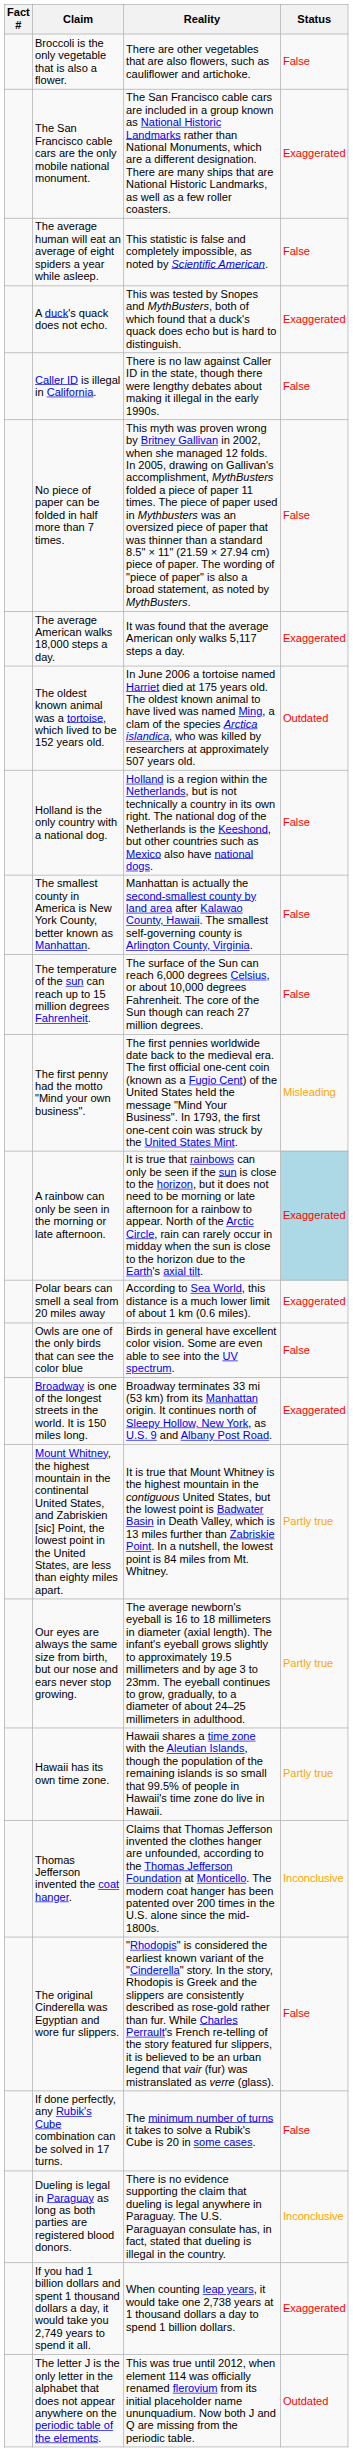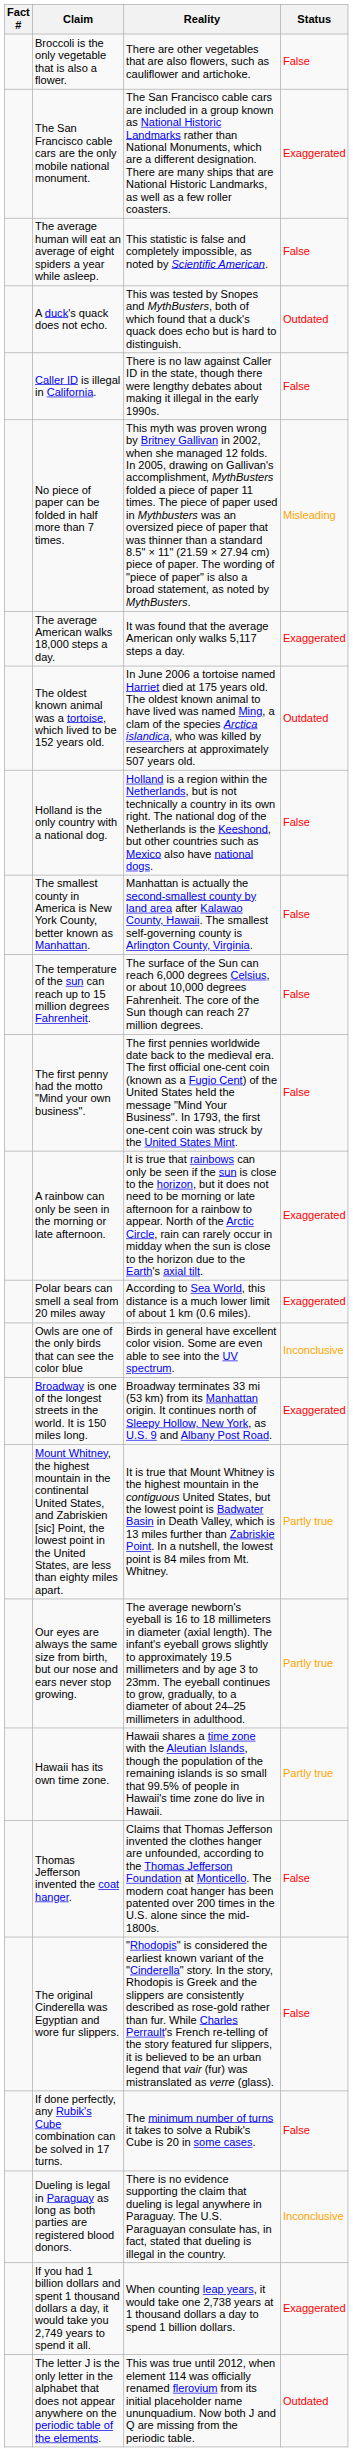 <table class="wikitable sortable" style="width: 80%">
 <tr>
 <th>Fact #</th>
 <th scope="col" class="unsortable">Claim</th>
 <th scope="col" class="unsortable">Reality</th>
 <th scope="col">Status</th>
 </tr>
 <tr>
 <td></td>
 <td>Broccoli is the only vegetable that is also a flower.</td>
 <td>There are other vegetables that are also flowers, such as cauliflower and artichoke.</td>
 <td style="color:red">False</td>
 </tr>
 <tr>
 <td></td>
 <td>The San Francisco cable cars are the only mobile national monument.</td>
 <td>The San Francisco cable cars are included in a group known as <a href='#'>National Historic Landmarks</a> rather than National Monuments, which are a different designation. There are many ships that are National Historic Landmarks, as well as a few roller coasters.</td>
 <td style="color:red">Exaggerated</td>
 </tr>
 <tr>
 <td></td>
 <td>The average human will eat an average of eight spiders a year while asleep.</td>
 <td>This statistic is false and completely impossible, as noted by <em><a href='#'>Scientific American</a></em>.</td>
 <td style="color:red">False</td>
 </tr>
 <tr>
 <td></td>
 <td>A <a href='#'>duck</a>'s quack does not echo.</td>
 <td>This was tested by Snopes and <em>MythBusters</em>, both of which found that a duck's quack does echo but is hard to distinguish.</td>
-<td style="color:red">Exaggerated</td>
+<td style="color:red">Outdated</td>
 </tr>
 <tr>
 <td></td>
 <td><a href='#'>Caller ID</a> is illegal in <a href='#'>California</a>.</td>
 <td>There is no law against Caller ID in the state, though there were lengthy debates about making it illegal in the early 1990s.</td>
 <td style="color:red">False</td>
 </tr>
 <tr>
 <td></td>
 <td>No piece of paper can be folded in half more than 7 times.</td>
 <td>This myth was proven wrong by <a href='#'>Britney Gallivan</a> in 2002, when she managed 12 folds. In 2005, drawing on Gallivan's accomplishment, <em>MythBusters</em> folded a piece of paper 11 times. The piece of paper used in <em>Mythbusters</em> was an oversized piece of paper that was thinner than a standard 8.5" × 11" (21.59 × 27.94 cm) piece of paper. The wording of "piece of paper" is also a broad statement, as noted by <em>MythBusters</em>.</td>
-<td style="color:red">False</td>
+<td style="color:orange">Misleading</td>
 </tr>
 <tr>
 <td></td>
 <td>The average American walks 18,000 steps a day.</td>
 <td>It was found that the average American only walks 5,117 steps a day.</td>
 <td style="color:red">Exaggerated</td>
 </tr>
 <tr>
 <td></td>
 <td>The oldest known animal was a <a href='#'>tortoise</a>, which lived to be 152 years old.</td>
 <td>In June 2006 a tortoise named <a href='#'>Harriet</a> died at 175 years old. The oldest known animal to have lived was named <a href='#'>Ming</a>, a clam of the species <em><a href='#'>Arctica islandica</a></em>, who was killed by researchers at approximately 507 years old.</td>
 <td style="color:red">Outdated</td>
 </tr>
 <tr>
 <td></td>
 <td>Holland is the only country with a national dog.</td>
 <td><a href='#'>Holland</a> is a region within the <a href='#'>Netherlands</a>, but is not technically a country in its own right. The national dog of the Netherlands is the <a href='#'>Keeshond</a>, but other countries such as <a href='#'>Mexico</a> also have <a href='#'>national dogs</a>.</td>
 <td style="color:red">False</td>
 </tr>
 <tr>
 <td></td>
 <td>The smallest county in America is New York County, better known as <a href='#'>Manhattan</a>.</td>
 <td>Manhattan is actually the <a href='#'>second-smallest county by land area</a> after <a href='#'>Kalawao County, Hawaii</a>. The smallest self-governing county is <a href='#'>Arlington County, Virginia</a>.</td>
 <td style="color:red">False</td>
 </tr>
 <tr>
 <td></td>
 <td>The temperature of the <a href='#'>sun</a> can reach up to 15 million degrees <a href='#'>Fahrenheit</a>.</td>
 <td>The surface of the Sun can reach 6,000 degrees <a href='#'>Celsius</a>, or about 10,000 degrees Fahrenheit. The core of the Sun though can reach 27 million degrees.</td>
 <td style="color:red">False</td>
 </tr>
 <tr>
 <td></td>
 <td>The first penny had the motto "Mind your own business".</td>
 <td>The first pennies worldwide date back to the medieval era. The first official one-cent coin (known as a <a href='#'>Fugio Cent</a>) of the United States held the message "Mind Your Business". In 1793, the first one-cent coin was struck by the <a href='#'>United States Mint</a>.</td>
-<td style="color:orange">Misleading</td>
+<td style="color:red">False</td>
 </tr>
 <tr>
 <td></td>
 <td>A rainbow can only be seen in the morning or late afternoon.</td>
 <td>It is true that <a href='#'>rainbows</a> can only be seen if the <a href='#'>sun</a> is close to the <a href='#'>horizon</a>, but it does not need to be morning or late afternoon for a rainbow to appear. North of the <a href='#'>Arctic Circle</a>, rain can rarely occur in midday when the sun is close to the horizon due to the <a href='#'>Earth</a>'s <a href='#'>axial tilt</a>.</td>
-<td style="background: lightblue; color:red">Exaggerated</td>
+<td style="color:red">Exaggerated</td>
 </tr>
 <tr>
 <td></td>
 <td>Polar bears can smell a seal from 20 miles away</td>
 <td>According to <a href='#'>Sea World</a>, this distance is a much lower limit of about 1 km (0.6 miles).</td>
 <td style="color:red">Exaggerated</td>
 </tr>
 <tr>
 <td></td>
 <td>Owls are one of the only birds that can see the color blue</td>
 <td>Birds in general have excellent color vision. Some are even able to see into the <a href='#'>UV spectrum</a>.</td>
-<td style="color:red">False</td>
+<td style="color:orange">Inconclusive</td>
 </tr>
 <tr>
 <td></td>
 <td><a href='#'>Broadway</a> is one of the longest streets in the world. It is 150 miles long.</td>
 <td>Broadway terminates 33 mi (53 km) from its <a href='#'>Manhattan</a> origin. It continues north of <a href='#'>Sleepy Hollow, New York</a>, as <a href='#'>U.S. 9</a> and <a href='#'>Albany Post Road</a>.</td>
 <td style="color:red">Exaggerated</td>
 </tr>
 <tr>
 <td></td>
 <td><a href='#'>Mount Whitney</a>, the highest mountain in the continental United States, and Zabriskien [sic] Point, the lowest point in the United States, are less than eighty miles apart.</td>
 <td>It is true that Mount Whitney is the highest mountain in the <em>contiguous</em> United States, but the lowest point is <a href='#'>Badwater Basin</a> in Death Valley, which is 13 miles further than <a href='#'>Zabriskie Point</a>. In a nutshell, the lowest point is 84 miles from Mt. Whitney.</td>
 <td style="color:orange">Partly true</td>
 </tr>
 <tr>
 <td></td>
 <td>Our eyes are always the same size from birth, but our nose and ears never stop growing.</td>
 <td>The average newborn's eyeball is 16 to 18 millimeters in diameter (axial length). The infant's eyeball grows slightly to approximately 19.5 millimeters and by age 3 to 23mm. The eyeball continues to grow, gradually, to a diameter of about 24–25 millimeters in adulthood.</td>
 <td style="color:orange">Partly true</td>
 </tr>
 <tr>
 <td></td>
 <td>Hawaii has its own time zone.</td>
 <td>Hawaii shares a <a href='#'>time zone</a> with the <a href='#'>Aleutian Islands</a>, though the population of the remaining islands is so small that 99.5% of people in Hawaii's time zone do live in Hawaii.</td>
 <td style="color:orange">Partly true</td>
 </tr>
 <tr>
 <td></td>
 <td>Thomas Jefferson invented the <a href='#'>coat hanger</a>.</td>
 <td>Claims that Thomas Jefferson invented the clothes hanger are unfounded, according to the <a href='#'>Thomas Jefferson Foundation</a> at <a href='#'>Monticello</a>. The modern coat hanger has been patented over 200 times in the U.S. alone since the mid-1800s.</td>
-<td style="color:orange">Inconclusive</td>
+<td style="color:red">False</td>
 </tr>
 <tr>
 <td></td>
 <td>The original Cinderella was Egyptian and wore fur slippers.</td>
 <td>"<a href='#'>Rhodopis</a>" is considered the earliest known variant of the "<a href='#'>Cinderella</a>" story. In the story, Rhodopis is Greek and the slippers are consistently described as rose-gold rather than fur. While <a href='#'>Charles Perrault</a>'s French re-telling of the story featured fur slippers, it is believed to be an urban legend that <em>vair</em> (fur) was mistranslated as <em>verre</em> (glass).</td>
 <td style="color:red">False</td>
 </tr>
 <tr>
 <td></td>
 <td>If done perfectly, any <a href='#'>Rubik's Cube</a> combination can be solved in 17 turns.</td>
 <td>The <a href='#'>minimum number of turns</a> it takes to solve a Rubik's Cube is 20 in <a href='#'>some cases</a>.</td>
 <td style="color:red">False</td>
 </tr>
 <tr>
 <td></td>
 <td>Dueling is legal in <a href='#'>Paraguay</a> as long as both parties are registered blood donors.</td>
 <td>There is no evidence supporting the claim that dueling is legal anywhere in Paraguay. The U.S. Paraguayan consulate has, in fact, stated that dueling is illegal in the country.</td>
 <td style="color:orange">Inconclusive</td>
 </tr>
 <tr>
 <td></td>
 <td>If you had 1 billion dollars and spent 1 thousand dollars a day, it would take you 2,749 years to spend it all.</td>
 <td>When counting <a href='#'>leap years</a>, it would take one 2,738 years at 1 thousand dollars a day to spend 1 billion dollars.</td>
 <td style="color:red">Exaggerated</td>
 </tr>
 <tr>
 <td></td>
 <td>The letter J is the only letter in the alphabet that does not appear anywhere on the <a href='#'>periodic table of the elements</a>.</td>
 <td>This was true until 2012, when element 114 was officially renamed <a href='#'>flerovium</a> from its initial placeholder name ununquadium. Now both J and Q are missing from the periodic table.</td>
 <td style="color:red">Outdated</td>
 </tr>
 </table>
